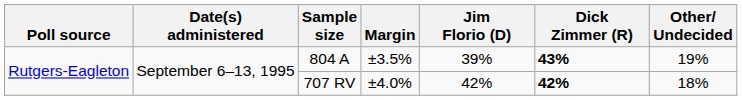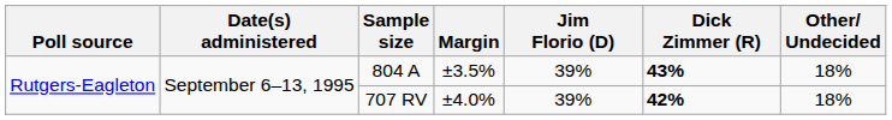 <table class="wikitable" style="font-size:90%">
 <tr valign=bottom>
 <th>Poll source</th>
 <th>Date(s)<br>administered</th>
 <th>Sample<br>size</th>
 <th>Margin<br></th>
 <th style="width:100px;">Jim<br>Florio (D)</th>
 <th style="width:100px;">Dick<br>Zimmer (R)</th>
 <th>Other/<br>Undecided</th>
 </tr>
 <tr>
 <td rowspan="2"><a href='#'>Rutgers-Eagleton</a></td>
 <td rowspan="2" align=center>September 6–13, 1995</td>
 <td align=center>804 A</td>
 <td align=center>±3.5%</td>
 <td align=center>39%</td>
 <td><strong>43%</strong></td>
-<td align=center>19%</td>
+<td align=center>18%</td>
 </tr>
 <tr>
 <td align=center>707 RV</td>
 <td align=center>±4.0%</td>
-<td align=center>42%</td>
+<td align=center>39%</td>
 <td><strong>42%</strong></td>
 <td align=center>18%</td>
 </tr>
 </table>
